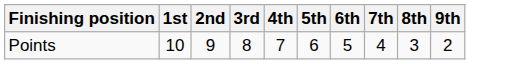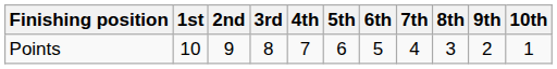 <table class="wikitable" style="font-size: 90%;">
 <tr>
 <th>Finishing position</th>
 <th>1st</th>
 <th>2nd</th>
 <th>3rd</th>
 <th>4th</th>
 <th>5th</th>
 <th>6th</th>
 <th>7th</th>
 <th>8th</th>
 <th>9th</th>
+<th>10th</th>
 </tr>
 <tr>
 <td>Points</td>
 <td align="center">10</td>
 <td align="center">9</td>
 <td align="center">8</td>
 <td align="center">7</td>
 <td align="center">6</td>
 <td align="center">5</td>
 <td align="center">4</td>
 <td align="center">3</td>
 <td align="center">2</td>
+<td align="center">1</td>
 </tr>
 </table>
